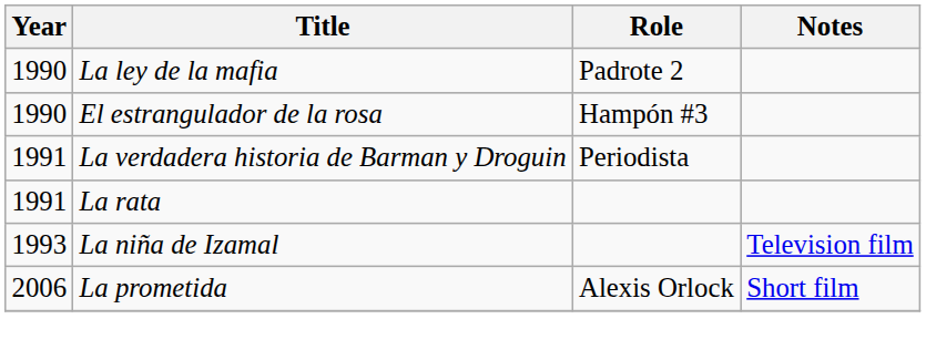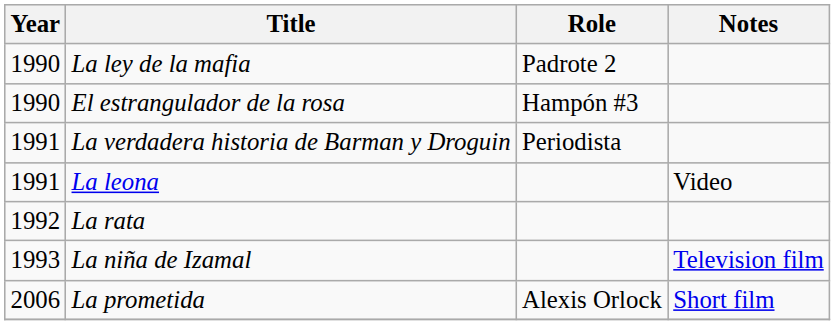 <table class="wikitable sortable">
 <tr>
 <th>Year</th>
 <th>Title</th>
 <th>Role</th>
 <th>Notes</th>
 </tr>
 <tr>
 <td>1990</td>
 <td><em>La ley de la mafia</em></td>
 <td>Padrote 2</td>
 <td></td>
 </tr>
 <tr>
 <td>1990</td>
 <td><em>El estrangulador de la rosa</em></td>
 <td>Hampón #3</td>
 <td></td>
 </tr>
 <tr>
 <td>1991</td>
 <td><em>La verdadera historia de Barman y Droguin</em></td>
 <td>Periodista</td>
 <td></td>
 </tr>
 <tr>
 <td>1991</td>
+<td><em><a href='#'>La leona</a></em></td>
+<td></td>
+<td>Video</td>
+</tr>
+<tr>
+<td>1992</td>
 <td><em>La rata</em></td>
 <td></td>
 <td></td>
 </tr>
 <tr>
 <td>1993</td>
 <td><em>La niña de Izamal</em></td>
 <td></td>
 <td><a href='#'>Television film</a></td>
 </tr>
 <tr>
 <td>2006</td>
 <td><em>La prometida</em></td>
 <td>Alexis Orlock</td>
 <td><a href='#'>Short film</a></td>
 </tr>
 <tr>
 </tr>
 </table>
